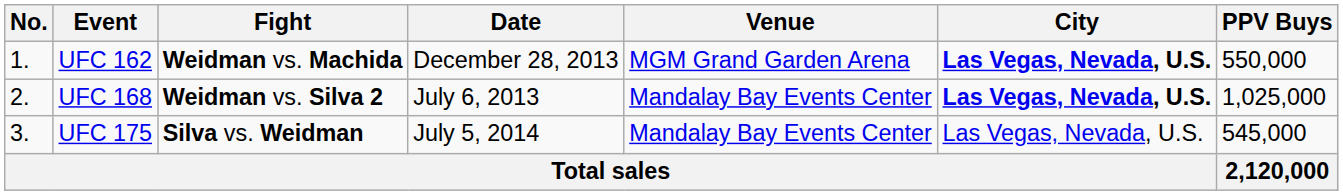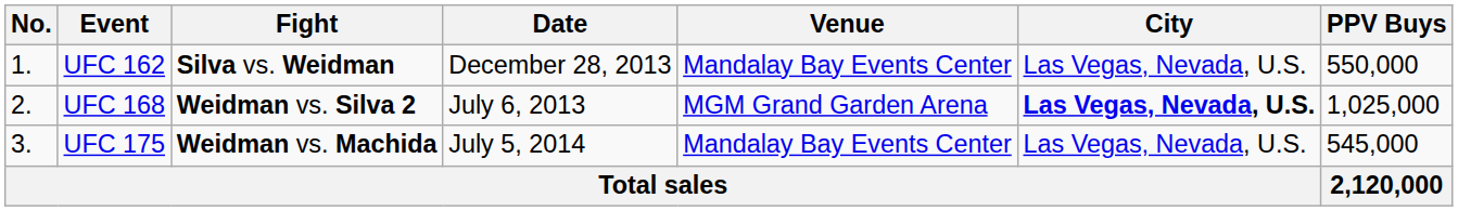 <table class="wikitable sortable">
 <tr>
 <th>No.</th>
 <th>Event</th>
 <th>Fight</th>
 <th>Date</th>
 <th>Venue</th>
 <th>City</th>
 <th>PPV Buys</th>
 </tr>
 <tr>
 <td>1.</td>
 <td><a href='#'>UFC 162</a></td>
-<td><strong>Weidman</strong> vs. <strong>Machida</strong></td>
+<td><strong>Silva</strong> vs. <strong>Weidman</strong></td>
 <td>December 28, 2013</td>
-<td><a href='#'>MGM Grand Garden Arena</a></td>
-<td><strong><a href='#'>Las Vegas, Nevada</a>, U.S.</strong></td>
+<td><a href='#'>Mandalay Bay Events Center</a></td>
+<td><a href='#'>Las Vegas, Nevada</a>, U.S.</td>
 <td>550,000</td>
 </tr>
 <tr>
 <td>2.</td>
 <td><a href='#'>UFC 168</a></td>
 <td><strong>Weidman</strong> vs. <strong>Silva 2</strong></td>
 <td>July 6, 2013</td>
-<td><a href='#'>Mandalay Bay Events Center</a></td>
+<td><a href='#'>MGM Grand Garden Arena</a></td>
 <td><strong><a href='#'>Las Vegas, Nevada</a>, U.S.</strong></td>
 <td>1,025,000</td>
 </tr>
 <tr>
 <td>3.</td>
 <td><a href='#'>UFC 175</a></td>
-<td><strong>Silva</strong> vs. <strong>Weidman</strong></td>
+<td><strong>Weidman</strong> vs. <strong>Machida</strong></td>
 <td>July 5, 2014</td>
 <td><a href='#'>Mandalay Bay Events Center</a></td>
 <td><a href='#'>Las Vegas, Nevada</a>, U.S.</td>
 <td>545,000</td>
 </tr>
 <tr>
 <th colspan="6">Total sales</th>
 <th>2,120,000</th>
 </tr>
 </table>
